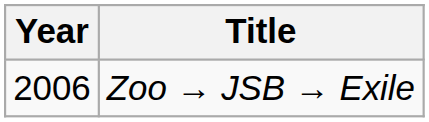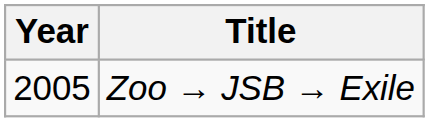 <table class="wikitable">
 <tr>
 <th>Year</th>
 <th>Title</th>
 </tr>
 <tr>
-<td>2006</td>
+<td>2005</td>
 <td><em>Zoo → JSB → Exile</em></td>
 </tr>
 </table>
